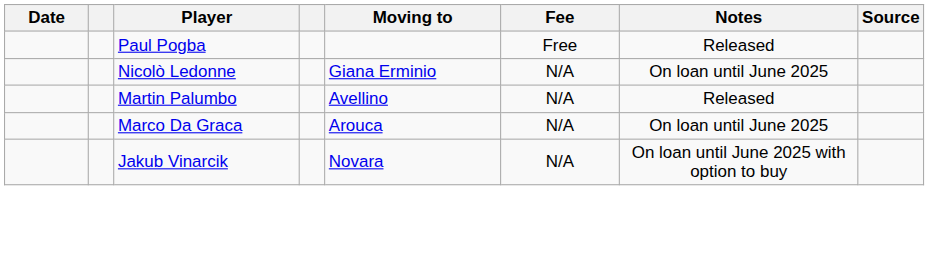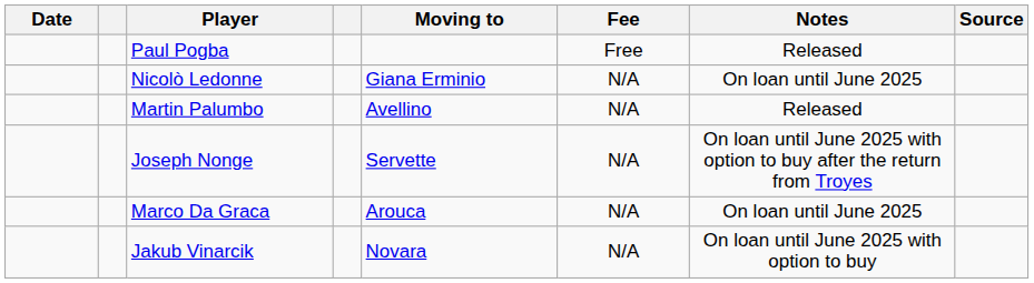 <table class="wikitable sortable">
 <tr>
 <th style="width:80px;">Date</th>
 <th style="width:20px;"></th>
 <th style="width:190px;">Player</th>
 <th style="width:20px;"></th>
 <th style="width:180px;">Moving to</th>
 <th style="width:120px;" class="unsortable">Fee</th>
 <th style="width:250px;" class="unsortable">Notes</th>
 <th style="width:20px;">Source</th>
 </tr>
 <tr>
 <td></td>
 <td align="center"></td>
 <td> <a href='#'>Paul Pogba</a></td>
 <td align="center"></td>
 <td></td>
 <td align="center">Free</td>
 <td align="center">Released</td>
 <td></td>
 </tr>
 <tr>
 <td></td>
 <td align="center"></td>
 <td> <a href='#'>Nicolò Ledonne</a></td>
 <td align="center"></td>
 <td> <a href='#'>Giana Erminio</a></td>
 <td align="center">N/A</td>
 <td align="center">On loan until June 2025</td>
 <td></td>
 </tr>
 <tr>
 <td></td>
 <td align=center></td>
 <td> <a href='#'>Martin Palumbo</a></td>
 <td align=center></td>
 <td align=left> <a href='#'>Avellino</a></td>
 <td align="center">N/A</td>
 <td align="center">Released</td>
 <td></td>
 </tr>
 <tr>
 <td></td>
+<td align=center></td>
+<td> <a href='#'>Joseph Nonge</a></td>
+<td align="center"></td>
+<td align=left> <a href='#'>Servette</a></td>
+<td align="center">N/A</td>
+<td align=center>On loan until June 2025 with option to buy after the return from <a href='#'>Troyes</a></td>
+<td></td>
+</tr>
+<tr>
+<td></td>
 <td align="center"></td>
 <td> <a href='#'>Marco Da Graca</a></td>
 <td align="center"></td>
 <td> <a href='#'>Arouca</a></td>
 <td align="center">N/A</td>
 <td align="center">On loan until June 2025</td>
 <td></td>
 </tr>
 <tr>
 <td></td>
 <td align="center"></td>
 <td> <a href='#'>Jakub Vinarcik</a></td>
 <td align="center"></td>
 <td> <a href='#'>Novara</a></td>
 <td align="center">N/A</td>
 <td align="center">On loan until June 2025 with option to buy</td>
 <td></td>
 </tr>
 </table>
